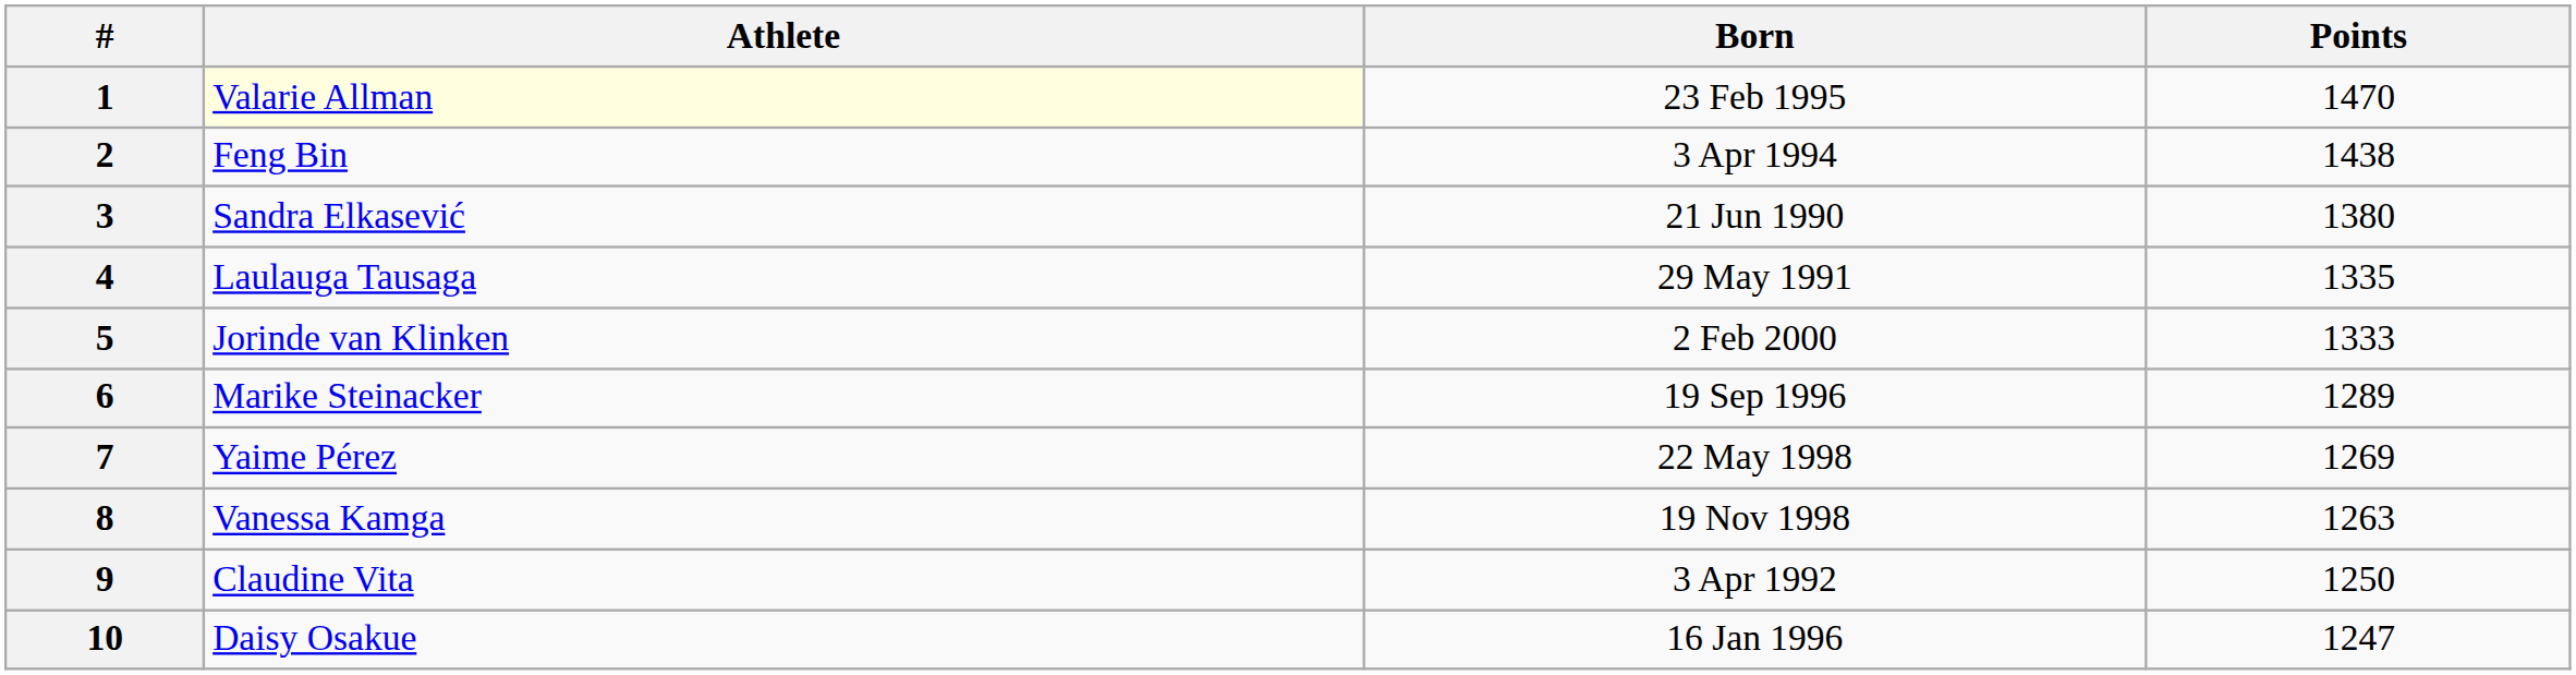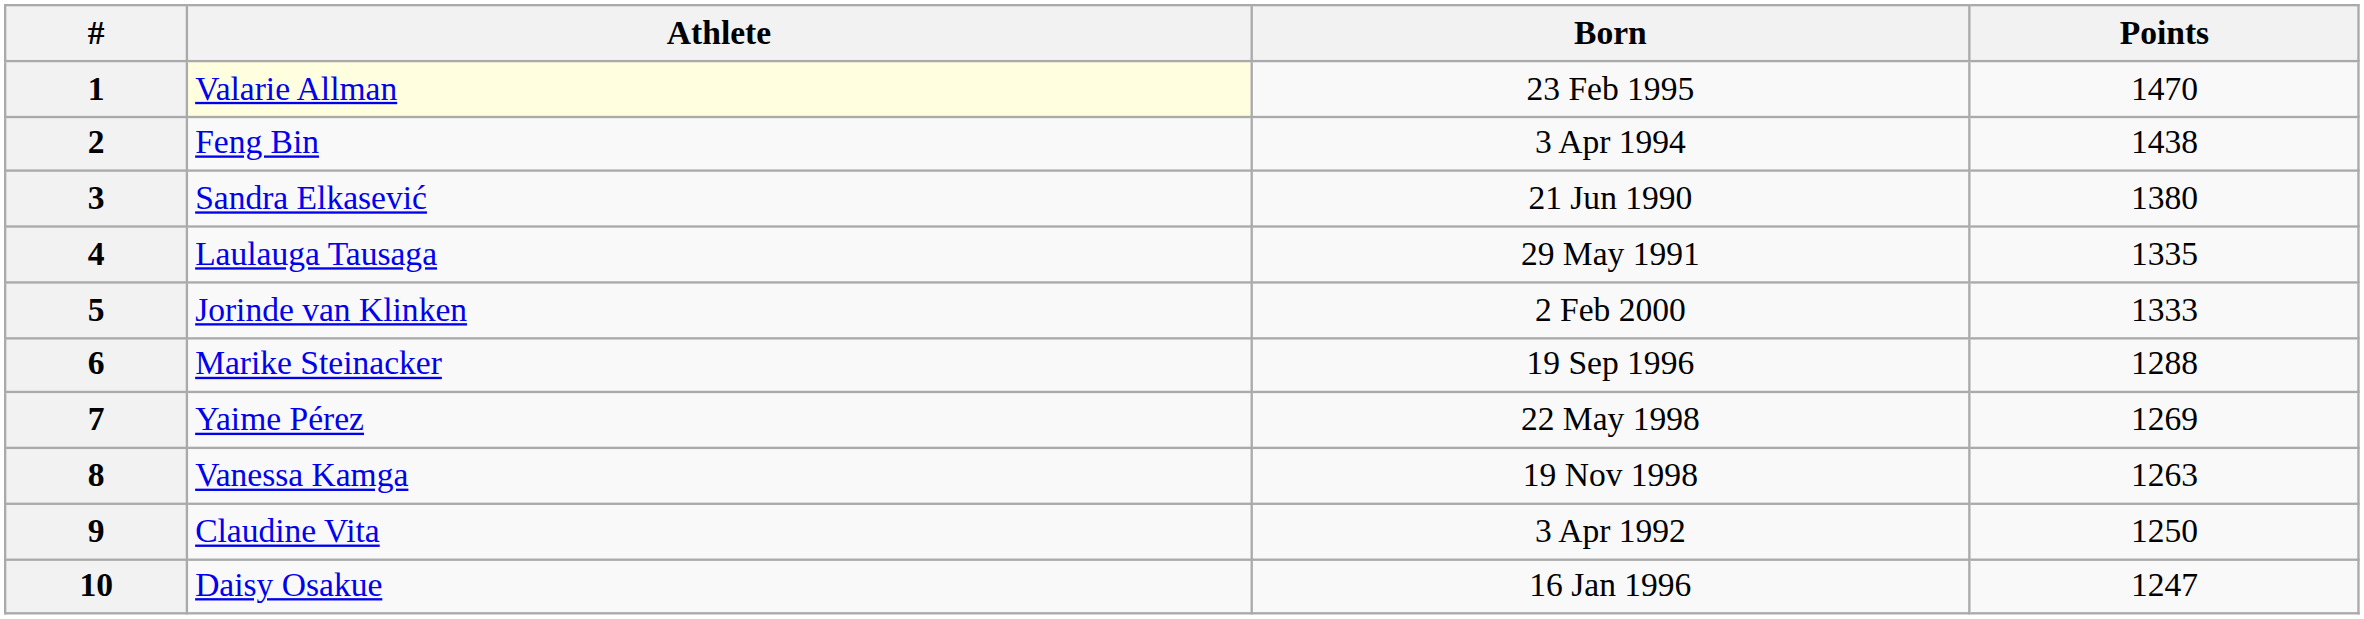 <table class="wikitable" width=80% style="font-size:90%; text-align:center;">
 <tr>
 <th>#</th>
 <th>Athlete</th>
 <th>Born</th>
 <th>Points</th>
 </tr>
 <tr>
 <th>1</th>
 <td align=left style="background: lightyellow;"> <a href='#'>Valarie Allman</a></td>
 <td>23 Feb 1995</td>
 <td>1470</td>
 </tr>
 <tr>
 <th>2</th>
 <td align=left> <a href='#'>Feng Bin</a></td>
 <td>3 Apr 1994</td>
 <td>1438</td>
 </tr>
 <tr>
 <th>3</th>
 <td align=left> <a href='#'>Sandra Elkasević</a></td>
 <td>21 Jun 1990</td>
 <td>1380</td>
 </tr>
 <tr>
 <th>4</th>
 <td align=left> <a href='#'>Laulauga Tausaga</a></td>
 <td>29 May 1991</td>
 <td>1335</td>
 </tr>
 <tr>
 <th>5</th>
 <td align=left> <a href='#'>Jorinde van Klinken</a></td>
 <td>2 Feb 2000</td>
 <td>1333</td>
 </tr>
 <tr>
 <th>6</th>
 <td align=left> <a href='#'>Marike Steinacker</a></td>
 <td>19 Sep 1996</td>
-<td>1289</td>
+<td>1288</td>
 </tr>
 <tr>
 <th>7</th>
 <td align=left> <a href='#'>Yaime Pérez</a></td>
 <td>22 May 1998</td>
 <td>1269</td>
 </tr>
 <tr>
 <th>8</th>
 <td align=left> <a href='#'>Vanessa Kamga</a></td>
 <td>19 Nov 1998</td>
 <td>1263</td>
 </tr>
 <tr>
 <th>9</th>
 <td align=left> <a href='#'>Claudine Vita</a></td>
 <td>3 Apr 1992</td>
 <td>1250</td>
 </tr>
 <tr>
 <th>10</th>
 <td align=left> <a href='#'>Daisy Osakue</a></td>
 <td>16 Jan 1996</td>
 <td>1247</td>
 </tr>
 </table>
